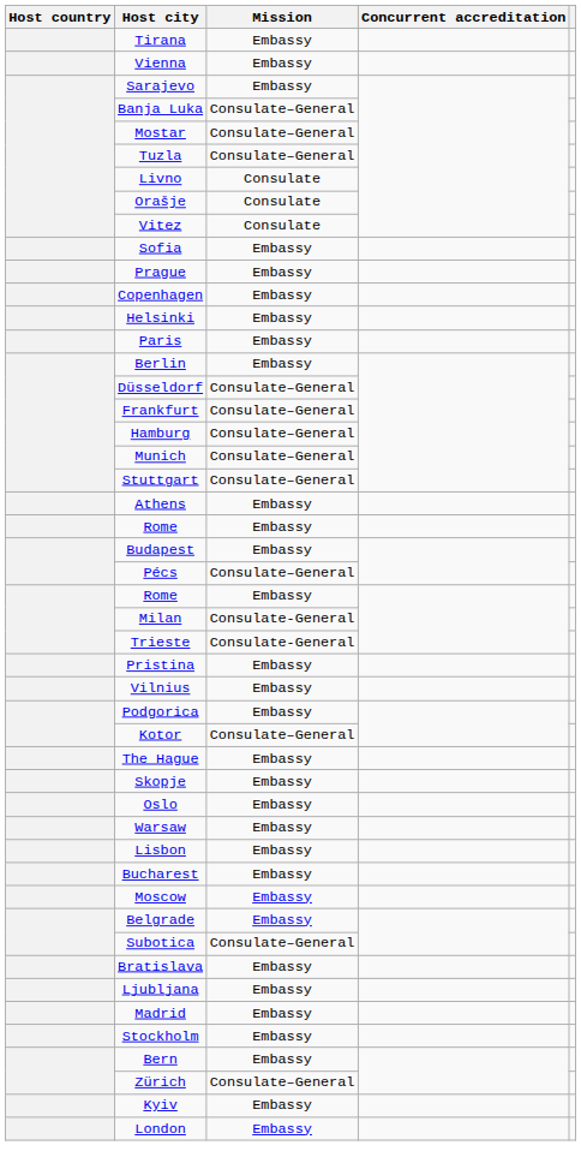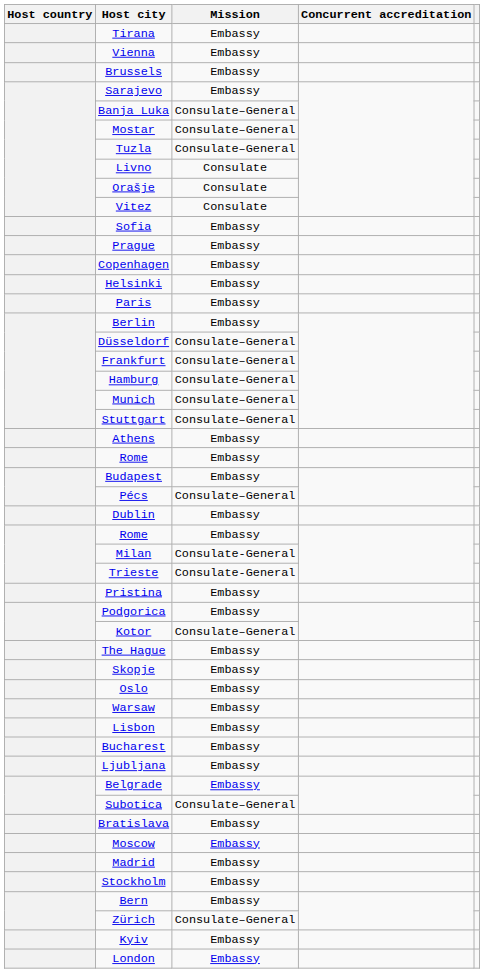 <table class="wikitable plainrowheaders" style="text-align:center;">
 <tr>
 <th scope="col">Host country</th>
 <th scope="col">Host city</th>
 <th scope="col">Mission</th>
 <th scope="col">Concurrent accreditation</th>
 <th scope="col"></th>
 </tr>
 <tr>
 <th scope="row"></th>
 <td><a href='#'>Tirana</a></td>
 <td>Embassy</td>
 <td></td>
 <td></td>
 </tr>
 <tr>
 <th scope="row"></th>
 <td><a href='#'>Vienna</a></td>
+<td>Embassy</td>
+<td></td>
+<td></td>
+</tr>
+<tr>
+<th scope="row"></th>
+<td><a href='#'>Brussels</a></td>
 <td>Embassy</td>
 <td></td>
 <td></td>
 </tr>
 <tr>
 <th scope="row" rowspan="7"></th>
 <td><a href='#'>Sarajevo</a></td>
 <td>Embassy</td>
 <td rowspan="7"></td>
 <td></td>
 </tr>
 <tr>
 <td><a href='#'>Banja Luka</a></td>
 <td>Consulate–General</td>
 <td></td>
 </tr>
 <tr>
 <td><a href='#'>Mostar</a></td>
 <td>Consulate–General</td>
 <td></td>
 </tr>
 <tr>
 <td><a href='#'>Tuzla</a></td>
 <td>Consulate–General</td>
 <td></td>
 </tr>
 <tr>
 <td><a href='#'>Livno</a></td>
 <td>Consulate</td>
 <td></td>
 </tr>
 <tr>
 <td><a href='#'>Orašje</a></td>
 <td>Consulate</td>
 <td></td>
 </tr>
 <tr>
 <td><a href='#'>Vitez</a></td>
 <td>Consulate</td>
 <td></td>
 </tr>
 <tr>
 <th scope="row"></th>
 <td><a href='#'>Sofia</a></td>
 <td>Embassy</td>
 <td></td>
 <td></td>
 </tr>
 <tr>
 <th scope="row"></th>
 <td><a href='#'>Prague</a></td>
 <td>Embassy</td>
 <td></td>
 <td></td>
 </tr>
 <tr>
 <th scope="row"></th>
 <td><a href='#'>Copenhagen</a></td>
 <td>Embassy</td>
 <td></td>
 <td></td>
 </tr>
 <tr>
 <th scope="row"></th>
 <td><a href='#'>Helsinki</a></td>
 <td>Embassy</td>
 <td></td>
 <td></td>
 </tr>
 <tr>
 <th scope="row"></th>
 <td><a href='#'>Paris</a></td>
 <td>Embassy</td>
 <td></td>
 <td></td>
 </tr>
 <tr>
 <th scope="row" rowspan="6"></th>
 <td><a href='#'>Berlin</a></td>
 <td>Embassy</td>
 <td rowspan="6"></td>
 <td></td>
 </tr>
 <tr>
 <td><a href='#'>Düsseldorf</a></td>
 <td>Consulate–General</td>
 <td></td>
 </tr>
 <tr>
 <td><a href='#'>Frankfurt</a></td>
 <td>Consulate–General</td>
 <td></td>
 </tr>
 <tr>
 <td><a href='#'>Hamburg</a></td>
 <td>Consulate–General</td>
 <td></td>
 </tr>
 <tr>
 <td><a href='#'>Munich</a></td>
 <td>Consulate–General</td>
 <td></td>
 </tr>
 <tr>
 <td><a href='#'>Stuttgart</a></td>
 <td>Consulate–General</td>
 <td></td>
 </tr>
 <tr>
 <th scope="row"></th>
 <td><a href='#'>Athens</a></td>
 <td>Embassy</td>
 <td></td>
 <td></td>
 </tr>
 <tr>
 <th scope="row"></th>
 <td><a href='#'>Rome</a></td>
 <td>Embassy</td>
 <td></td>
 <td></td>
 </tr>
 <tr>
 <th scope="row" rowspan="2"></th>
 <td><a href='#'>Budapest</a></td>
 <td>Embassy</td>
 <td rowspan="2"></td>
 <td></td>
 </tr>
 <tr>
 <td><a href='#'>Pécs</a></td>
 <td>Consulate–General</td>
 <td></td>
 </tr>
 <tr>
+<th scope="row"></th>
+<td><a href='#'>Dublin</a></td>
+<td>Embassy</td>
+<td></td>
+<td></td>
+</tr>
+<tr>
 <th scope="row" rowspan="3"></th>
 <td><a href='#'>Rome</a></td>
 <td>Embassy</td>
 <td rowspan="3"></td>
 <td></td>
 </tr>
 <tr>
 <td><a href='#'>Milan</a></td>
 <td>Consulate-General</td>
 <td></td>
 </tr>
 <tr>
 <td><a href='#'>Trieste</a></td>
 <td>Consulate-General</td>
 <td></td>
 </tr>
 <tr>
 <th scope="row"></th>
 <td><a href='#'>Pristina</a></td>
-<td>Embassy</td>
-<td></td>
-<td></td>
-</tr>
-<tr>
-<th scope="row"></th>
-<td><a href='#'>Vilnius</a></td>
 <td>Embassy</td>
 <td></td>
 <td></td>
 </tr>
 <tr>
 <th scope="row" rowspan="2"></th>
 <td><a href='#'>Podgorica</a></td>
 <td>Embassy</td>
 <td rowspan="2"></td>
 <td></td>
 </tr>
 <tr>
 <td><a href='#'>Kotor</a></td>
 <td>Consulate–General</td>
 <td></td>
 </tr>
 <tr>
 <th scope="row"></th>
 <td><a href='#'>The Hague</a></td>
 <td>Embassy</td>
 <td></td>
 <td></td>
 </tr>
 <tr>
 <th scope="row"></th>
 <td><a href='#'>Skopje</a></td>
 <td>Embassy</td>
 <td></td>
 <td></td>
 </tr>
 <tr>
 <th scope="row"></th>
 <td><a href='#'>Oslo</a></td>
 <td>Embassy</td>
 <td></td>
 <td></td>
 </tr>
 <tr>
 <th scope="row"></th>
 <td><a href='#'>Warsaw</a></td>
 <td>Embassy</td>
 <td></td>
 <td></td>
 </tr>
 <tr>
 <th scope="row"></th>
 <td><a href='#'>Lisbon</a></td>
 <td>Embassy</td>
 <td></td>
 <td></td>
 </tr>
 <tr>
 <th scope="row"></th>
 <td><a href='#'>Bucharest</a></td>
 <td>Embassy</td>
 <td></td>
 <td></td>
 </tr>
 <tr>
 <th scope="row"></th>
-<td><a href='#'>Moscow</a></td>
-<td><a href='#'>Embassy</a></td>
+<td><a href='#'>Ljubljana</a></td>
+<td>Embassy</td>
 <td></td>
 <td></td>
 </tr>
 <tr>
 <th scope="row" rowspan="2"></th>
 <td><a href='#'>Belgrade</a></td>
 <td><a href='#'>Embassy</a></td>
 <td rowspan="2"></td>
 <td></td>
 </tr>
 <tr>
 <td><a href='#'>Subotica</a></td>
 <td>Consulate–General</td>
 <td></td>
 </tr>
 <tr>
 <th scope="row"></th>
 <td><a href='#'>Bratislava</a></td>
 <td>Embassy</td>
 <td></td>
 <td></td>
 </tr>
 <tr>
 <th scope="row"></th>
-<td><a href='#'>Ljubljana</a></td>
-<td>Embassy</td>
+<td><a href='#'>Moscow</a></td>
+<td><a href='#'>Embassy</a></td>
 <td></td>
 <td></td>
 </tr>
 <tr>
 <th scope="row"></th>
 <td><a href='#'>Madrid</a></td>
 <td>Embassy</td>
 <td></td>
 <td></td>
 </tr>
 <tr>
 <th scope="row"></th>
 <td><a href='#'>Stockholm</a></td>
 <td>Embassy</td>
 <td></td>
 <td></td>
 </tr>
 <tr>
 <th scope="row" rowspan="2"></th>
 <td><a href='#'>Bern</a></td>
 <td>Embassy</td>
 <td rowspan="2"></td>
 <td></td>
 </tr>
 <tr>
 <td><a href='#'>Zürich</a></td>
 <td>Consulate–General</td>
 <td></td>
 </tr>
 <tr>
 <th scope="row"></th>
 <td><a href='#'>Kyiv</a></td>
 <td>Embassy</td>
 <td></td>
 <td></td>
 </tr>
 <tr>
 <th scope="row"></th>
 <td><a href='#'>London</a></td>
 <td><a href='#'>Embassy</a></td>
 <td></td>
 <td></td>
 </tr>
 </table>
